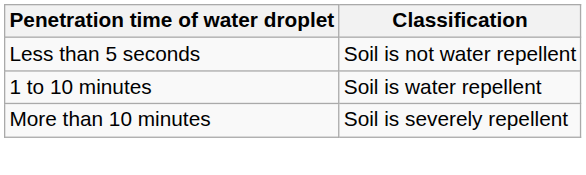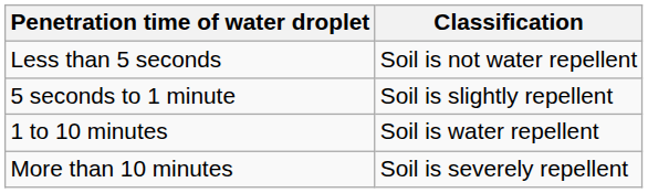 <table class="wikitable">
 <tr>
 <th>Penetration time of water droplet</th>
 <th>Classification</th>
 </tr>
 <tr>
 <td>Less than 5 seconds</td>
 <td>Soil is not water repellent</td>
 </tr>
 <tr>
+<td>5 seconds to 1 minute</td>
+<td>Soil is slightly repellent</td>
+</tr>
+<tr>
 <td>1 to 10 minutes</td>
 <td>Soil is water repellent</td>
 </tr>
 <tr>
 <td>More than 10 minutes</td>
 <td>Soil is severely repellent</td>
 </tr>
 </table>
